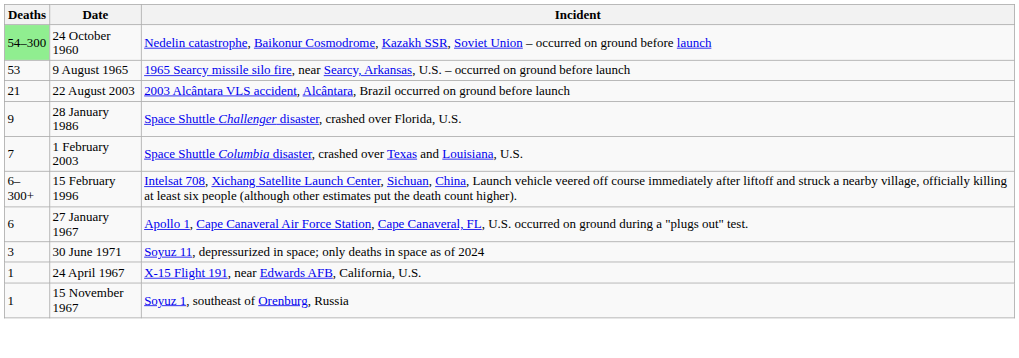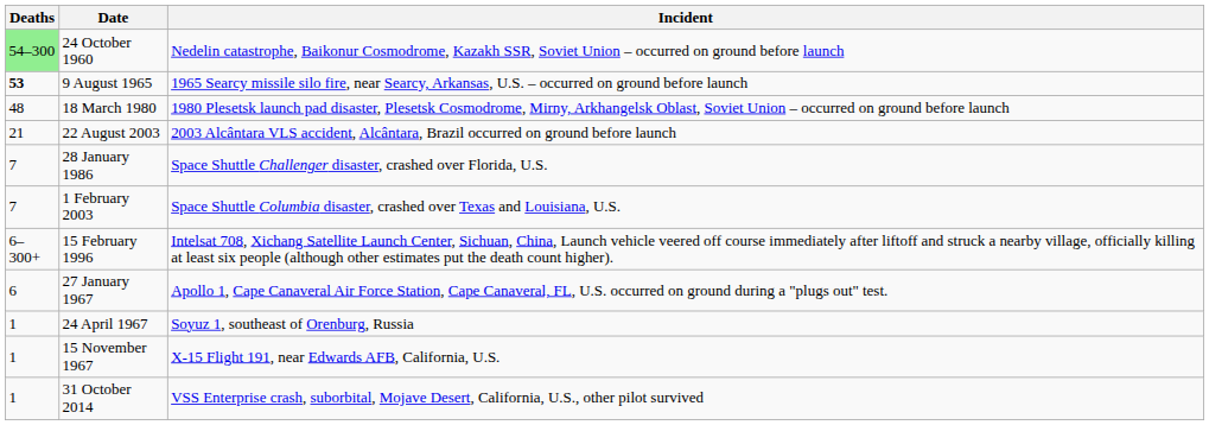 <table class="wikitable sortable">
 <tr>
 <th data-sort-type="number">Deaths</th>
 <th data-sort-type="date">Date</th>
 <th class="unsortable">Incident</th>
 </tr>
 <tr>
 <td style="background: lightgreen;">54–300</td>
 <td>24 October 1960</td>
 <td><a href='#'>Nedelin catastrophe</a>, <a href='#'>Baikonur Cosmodrome</a>, <a href='#'>Kazakh SSR</a>, <a href='#'>Soviet Union</a> – occurred on ground before <a href='#'>launch</a></td>
 </tr>
 <tr>
-<td>53</td>
+<td><strong>53</strong></td>
 <td>9 August 1965</td>
 <td><a href='#'>1965 Searcy missile silo fire</a>, near <a href='#'>Searcy, Arkansas</a>, U.S. – occurred on ground before launch</td>
+</tr>
+<tr>
+<td>48</td>
+<td>18 March 1980</td>
+<td><a href='#'>1980 Plesetsk launch pad disaster</a>, <a href='#'>Plesetsk Cosmodrome</a>, <a href='#'>Mirny, Arkhangelsk Oblast</a>, <a href='#'>Soviet Union</a> – occurred on ground before launch</td>
 </tr>
 <tr>
 <td>21</td>
 <td>22 August 2003</td>
 <td><a href='#'>2003 Alcântara VLS accident</a>, <a href='#'>Alcântara</a>, Brazil occurred on ground before launch</td>
 </tr>
 <tr>
-<td>9</td>
+<td>7</td>
 <td>28 January 1986</td>
 <td><a href='#'>Space Shuttle <em>Challenger</em> disaster</a>, crashed over Florida, U.S.</td>
 </tr>
 <tr>
 <td>7</td>
 <td>1 February 2003</td>
 <td><a href='#'>Space Shuttle <em>Columbia</em> disaster</a>, crashed over <a href='#'>Texas</a> and <a href='#'>Louisiana</a>, U.S.</td>
 </tr>
 <tr>
 <td>6–300+</td>
 <td>15 February 1996</td>
 <td><a href='#'>Intelsat 708</a>, <a href='#'>Xichang Satellite Launch Center</a>, <a href='#'>Sichuan</a>, <a href='#'>China</a>, Launch vehicle veered off course immediately after liftoff and struck a nearby village, officially killing at least six people (although other estimates put the death count higher).</td>
 </tr>
 <tr>
 <td>6</td>
 <td>27 January 1967</td>
 <td><a href='#'>Apollo 1</a>, <a href='#'>Cape Canaveral Air Force Station</a>, <a href='#'>Cape Canaveral, FL</a>, U.S. occurred on ground during a "plugs out" test.</td>
 </tr>
 <tr>
-<td>3</td>
-<td>30 June 1971</td>
-<td><a href='#'>Soyuz 11</a>, depressurized in space; only deaths in space as of 2024</td>
+<td>1</td>
+<td>24 April 1967</td>
+<td><a href='#'>Soyuz 1</a>, southeast of <a href='#'>Orenburg</a>, Russia</td>
 </tr>
 <tr>
 <td>1</td>
-<td>24 April 1967</td>
+<td>15 November 1967</td>
 <td><a href='#'>X-15 Flight 191</a>, near <a href='#'>Edwards AFB</a>, California, U.S.</td>
 </tr>
 <tr>
 <td>1</td>
-<td>15 November 1967</td>
-<td><a href='#'>Soyuz 1</a>, southeast of <a href='#'>Orenburg</a>, Russia</td>
+<td>31 October 2014</td>
+<td><a href='#'>VSS Enterprise crash</a>, <a href='#'>suborbital</a>, <a href='#'>Mojave Desert</a>, California, U.S., other pilot survived</td>
 </tr>
 </table>
